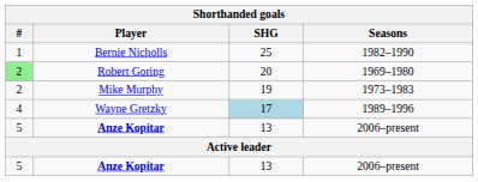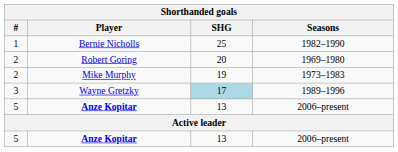 <table class="wikitable" style="text-align: center; font-size: 95%" width="70%">
 <tr>
 <th colspan="4">Shorthanded goals</th>
 </tr>
 <tr>
 <th>#</th>
 <th>Player</th>
 <th>SHG</th>
 <th>Seasons</th>
 </tr>
 <tr>
 <td>1</td>
 <td><a href='#'>Bernie Nicholls</a></td>
 <td>25</td>
 <td>1982–1990</td>
 </tr>
 <tr>
-<td style="background: lightgreen;">2</td>
+<td>2</td>
 <td><a href='#'>Robert Goring</a></td>
 <td>20</td>
 <td>1969–1980</td>
 </tr>
 <tr>
 <td>2</td>
 <td><a href='#'>Mike Murphy</a></td>
 <td>19</td>
 <td>1973–1983</td>
 </tr>
 <tr>
-<td>4</td>
+<td>3</td>
 <td><a href='#'>Wayne Gretzky</a></td>
 <td style="background: lightblue;">17</td>
 <td>1989–1996</td>
 </tr>
 <tr>
 <td>5</td>
 <td><strong><a href='#'>Anze Kopitar</a></strong></td>
 <td>13</td>
 <td>2006–present</td>
 </tr>
 <tr>
 <th colspan="4">Active leader</th>
 </tr>
 <tr>
 <td>5</td>
 <td><strong><a href='#'>Anze Kopitar</a></strong></td>
 <td>13</td>
 <td>2006–present</td>
 </tr>
 </table>
